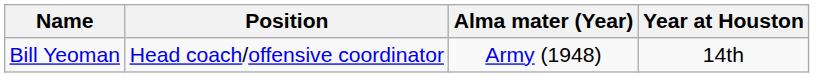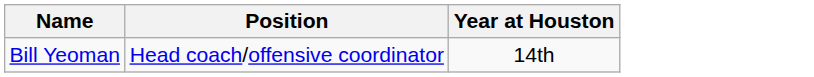 <table class="wikitable">
 <tr>
 <th>Name</th>
 <th>Position</th>
-<th>Alma mater (Year)</th>
 <th>Year at Houston</th>
 </tr>
 <tr align="center">
 <td><a href='#'>Bill Yeoman</a></td>
 <td><a href='#'>Head coach</a>/<a href='#'>offensive coordinator</a></td>
-<td><a href='#'>Army</a> (1948)</td>
 <td>14th</td>
 </tr>
 </table>
